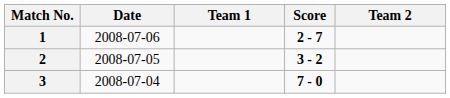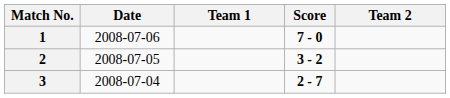 <table class="wikitable">
 <tr>
 <th width="80">Match No.</th>
 <th width="100">Date</th>
 <th width="120">Team 1</th>
 <th width="50">Score</th>
 <th width="120">Team 2</th>
 </tr>
 <tr>
 <th align="center">1</th>
 <td align="center">2008-07-06</td>
 <td align="left"></td>
-<td align="center"><strong>2 - 7</strong></td>
+<td align="center"><strong>7 - 0</strong></td>
 <td align="left"></td>
 </tr>
 <tr>
 <th align="center">2</th>
 <td align="center">2008-07-05</td>
 <td align="left"></td>
 <td align="center"><strong>3 - 2</strong></td>
 <td align="left"></td>
 </tr>
 <tr>
 <th align="center">3</th>
 <td align="center">2008-07-04</td>
 <td align="left"></td>
-<td align="center"><strong>7 - 0</strong></td>
+<td align="center"><strong>2 - 7</strong></td>
 <td align="left"></td>
 </tr>
 </table>
